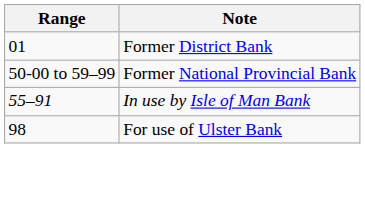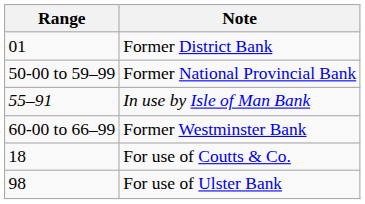 <table class="wikitable" style="text-align:left">
 <tr>
 <th>Range</th>
 <th>Note</th>
 </tr>
 <tr>
 <td>01</td>
 <td>Former <a href='#'>District Bank</a></td>
 </tr>
 <tr>
 <td>50-00 to 59–99</td>
 <td>Former <a href='#'>National Provincial Bank</a></td>
 </tr>
 <tr>
 <td><em>55–91</em></td>
 <td><em>In use by <a href='#'>Isle of Man Bank</a></em></td>
 </tr>
 <tr>
+<td>60-00 to 66–99</td>
+<td>Former <a href='#'>Westminster Bank</a></td>
+</tr>
+<tr>
+<td>18</td>
+<td>For use of <a href='#'>Coutts & Co.</a></td>
+</tr>
+<tr>
 <td>98</td>
 <td>For use of <a href='#'>Ulster Bank</a></td>
 </tr>
 </table>
